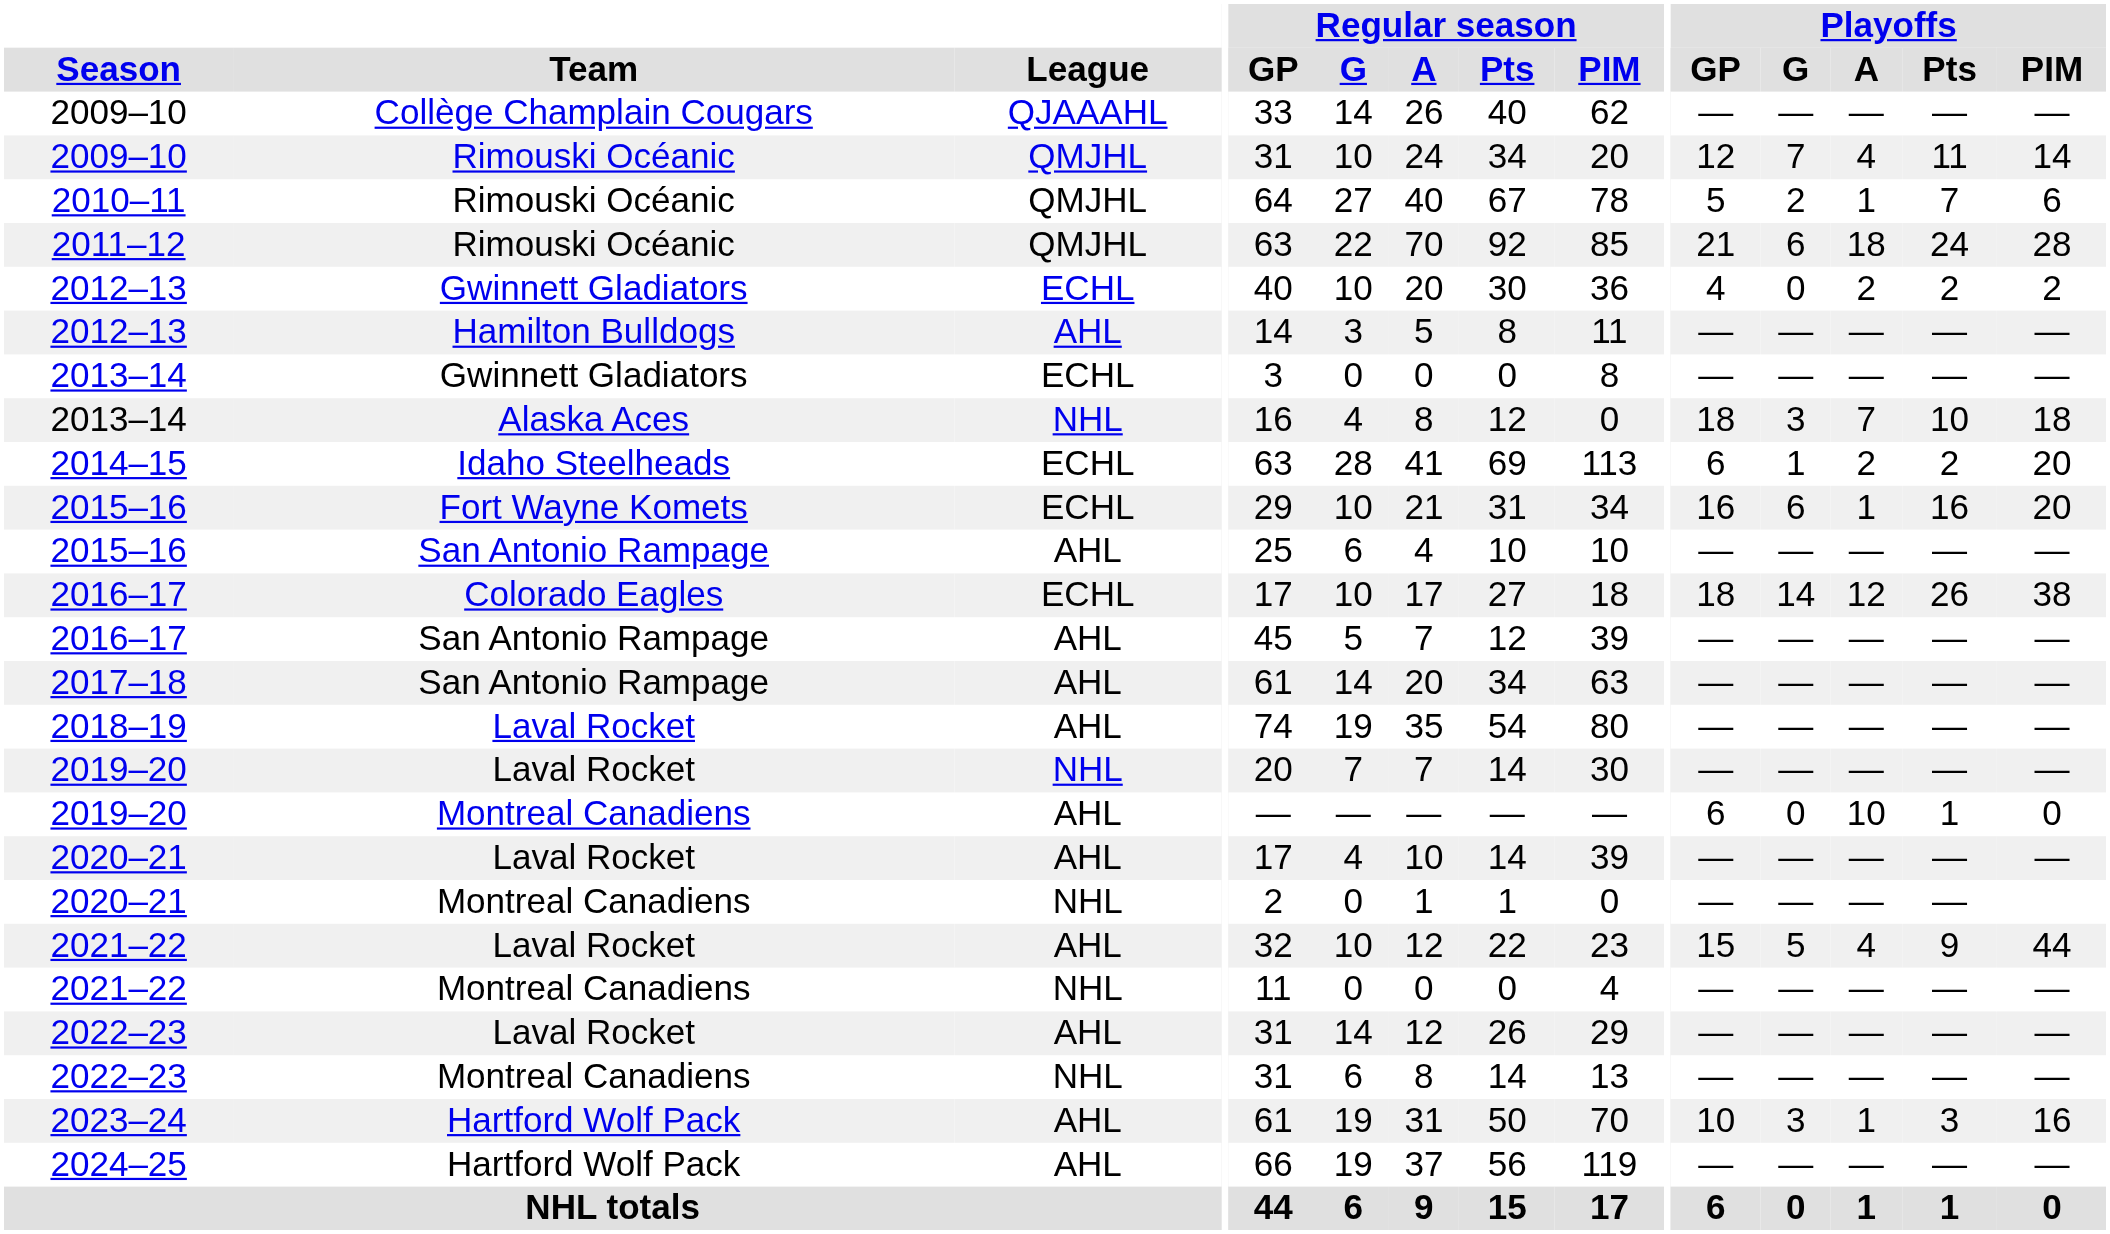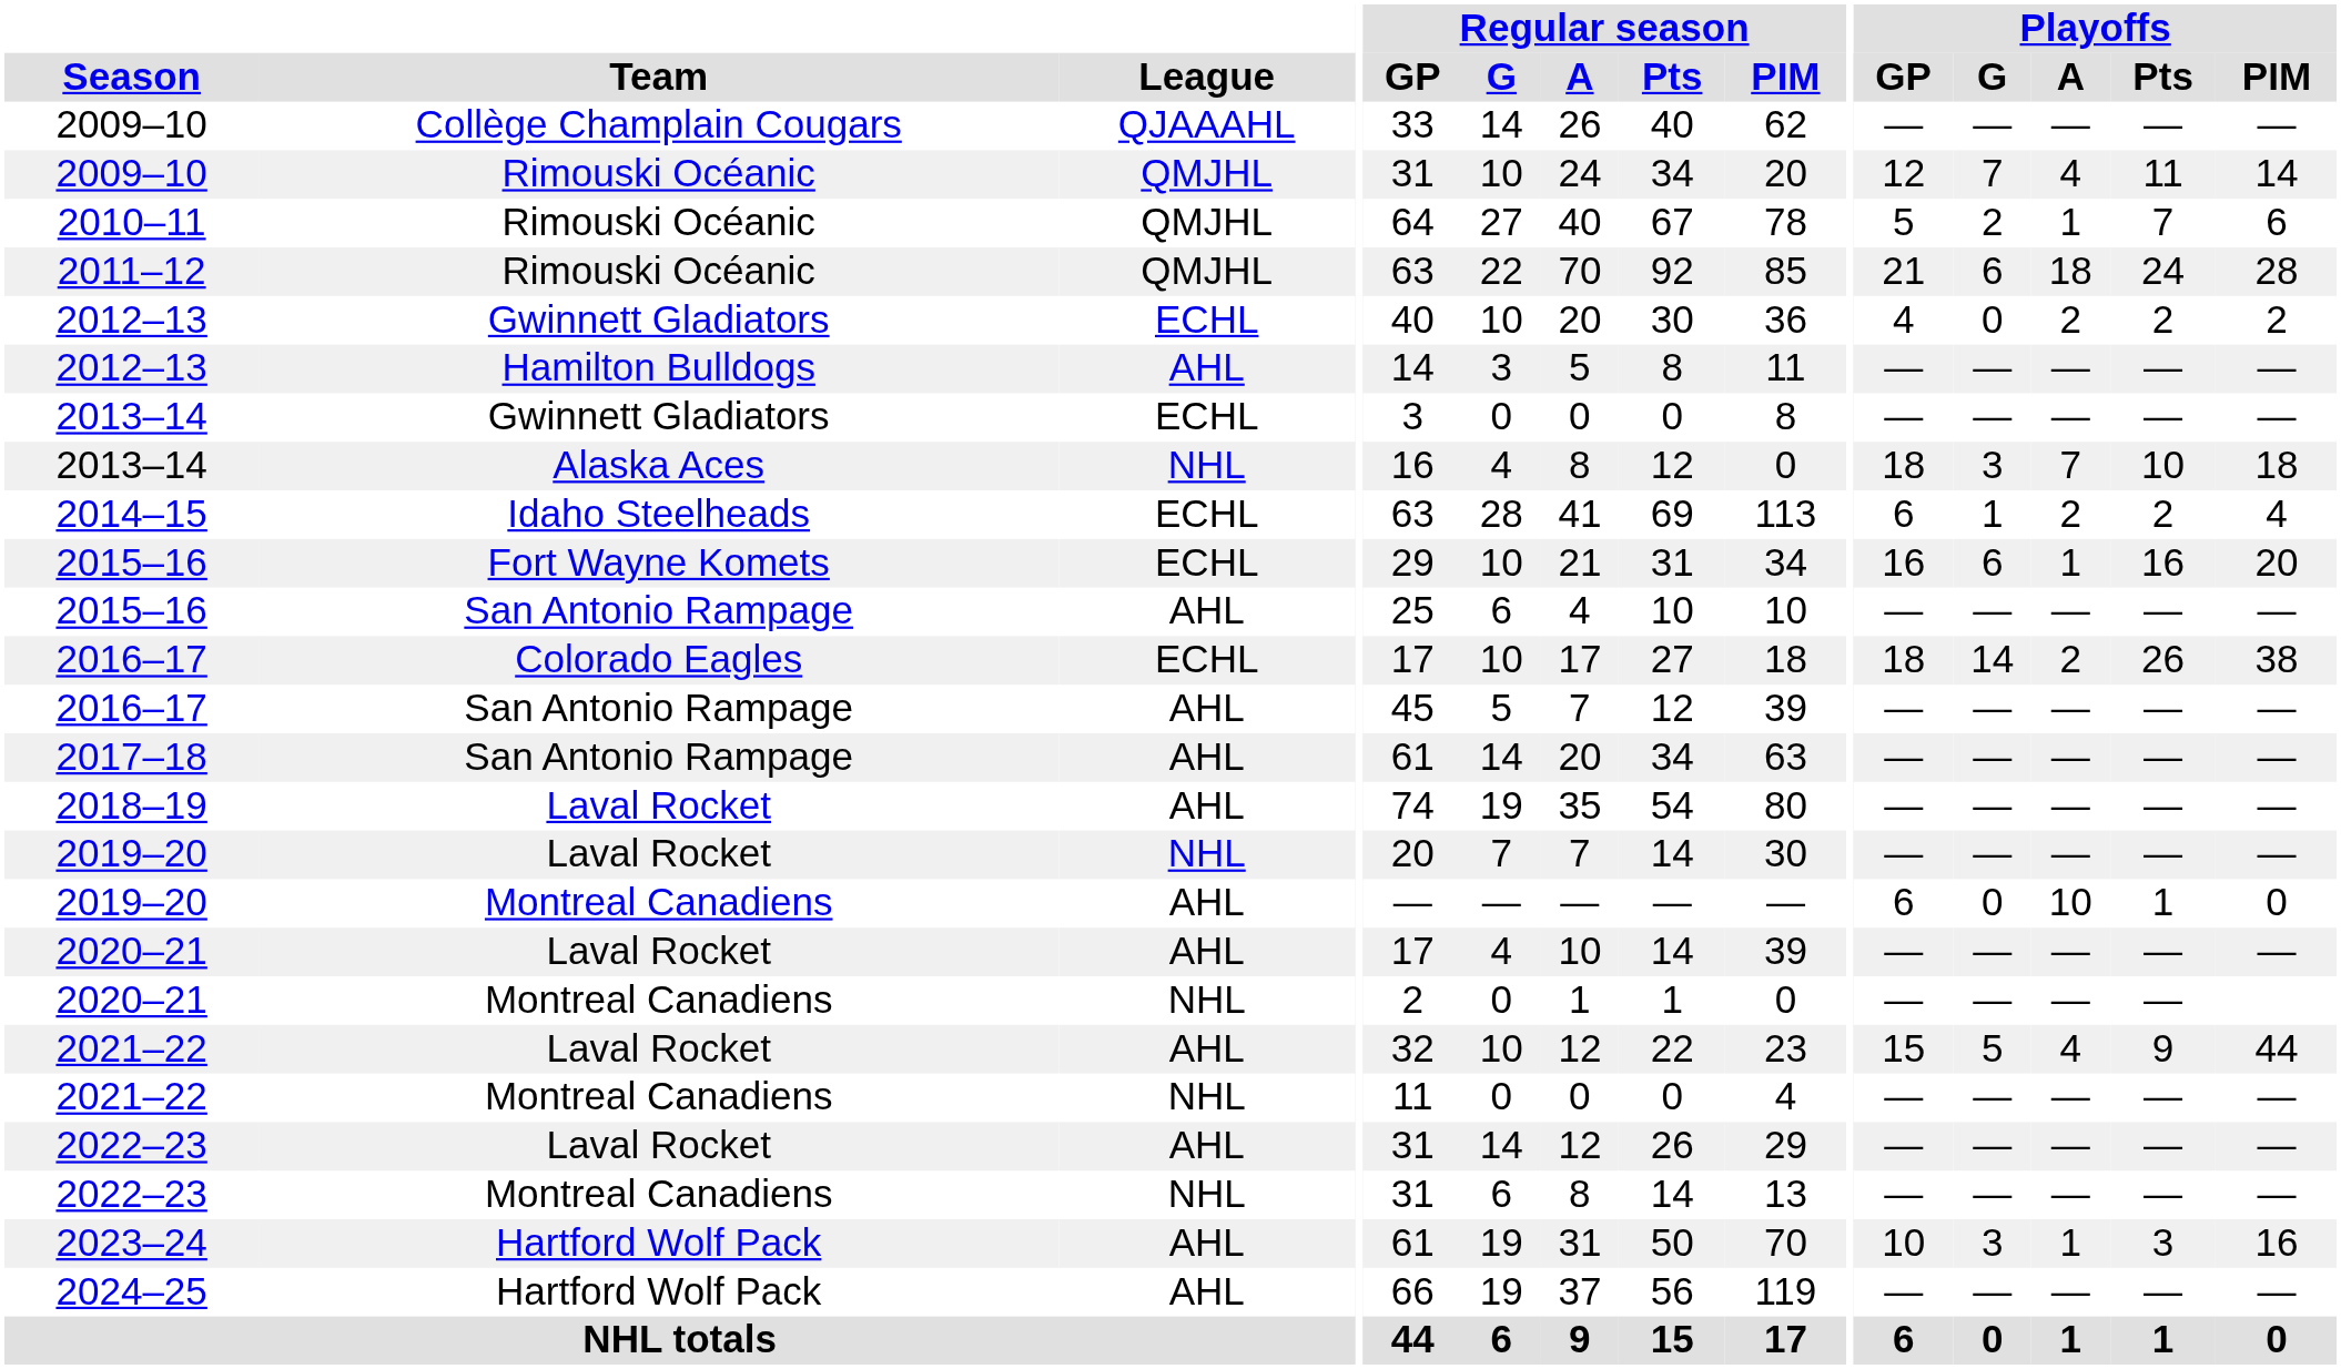 <table border="0" cellpadding="1" cellspacing="0" style="text-align:center; width:60em">
 <tr bgcolor="#e0e0e0">
 <th colspan="3" bgcolor="#ffffff"></th>
 <th rowspan="99" bgcolor="#ffffff"></th>
 <th colspan="5"><a href='#'>Regular season</a></th>
 <th rowspan="99" bgcolor="#ffffff"></th>
 <th colspan="5"><a href='#'>Playoffs</a></th>
 </tr>
 <tr bgcolor="#e0e0e0">
 <th><a href='#'>Season</a></th>
 <th>Team</th>
 <th>League</th>
 <th>GP</th>
 <th><a href='#'>G</a></th>
 <th><a href='#'>A</a></th>
 <th><a href='#'>Pts</a></th>
 <th><a href='#'>PIM</a></th>
 <th>GP</th>
 <th>G</th>
 <th>A</th>
 <th>Pts</th>
 <th>PIM</th>
 </tr>
 <tr>
 <td>2009–10</td>
 <td><a href='#'>Collège Champlain Cougars</a></td>
 <td><a href='#'>QJAAAHL</a></td>
 <td>33</td>
 <td>14</td>
 <td>26</td>
 <td>40</td>
 <td>62</td>
 <td>—</td>
 <td>—</td>
 <td>—</td>
 <td>—</td>
 <td>—</td>
 </tr>
 <tr bgcolor="#f0f0f0">
 <td><a href='#'>2009–10</a></td>
 <td><a href='#'>Rimouski Océanic</a></td>
 <td><a href='#'>QMJHL</a></td>
 <td>31</td>
 <td>10</td>
 <td>24</td>
 <td>34</td>
 <td>20</td>
 <td>12</td>
 <td>7</td>
 <td>4</td>
 <td>11</td>
 <td>14</td>
 </tr>
 <tr>
 <td><a href='#'>2010–11</a></td>
 <td>Rimouski Océanic</td>
 <td>QMJHL</td>
 <td>64</td>
 <td>27</td>
 <td>40</td>
 <td>67</td>
 <td>78</td>
 <td>5</td>
 <td>2</td>
 <td>1</td>
 <td>7</td>
 <td>6</td>
 </tr>
 <tr bgcolor="#f0f0f0">
 <td><a href='#'>2011–12</a></td>
 <td>Rimouski Océanic</td>
 <td>QMJHL</td>
 <td>63</td>
 <td>22</td>
 <td>70</td>
 <td>92</td>
 <td>85</td>
 <td>21</td>
 <td>6</td>
 <td>18</td>
 <td>24</td>
 <td>28</td>
 </tr>
 <tr>
 <td><a href='#'>2012–13</a></td>
 <td><a href='#'>Gwinnett Gladiators</a></td>
 <td><a href='#'>ECHL</a></td>
 <td>40</td>
 <td>10</td>
 <td>20</td>
 <td>30</td>
 <td>36</td>
 <td>4</td>
 <td>0</td>
 <td>2</td>
 <td>2</td>
 <td>2</td>
 </tr>
 <tr bgcolor="#f0f0f0">
 <td><a href='#'>2012–13</a></td>
 <td><a href='#'>Hamilton Bulldogs</a></td>
 <td><a href='#'>AHL</a></td>
 <td>14</td>
 <td>3</td>
 <td>5</td>
 <td>8</td>
 <td>11</td>
 <td>—</td>
 <td>—</td>
 <td>—</td>
 <td>—</td>
 <td>—</td>
 </tr>
 <tr>
 <td><a href='#'>2013–14</a></td>
 <td>Gwinnett Gladiators</td>
 <td>ECHL</td>
 <td>3</td>
 <td>0</td>
 <td>0</td>
 <td>0</td>
 <td>8</td>
 <td>—</td>
 <td>—</td>
 <td>—</td>
 <td>—</td>
 <td>—</td>
 </tr>
 <tr bgcolor="#f0f0f0">
 <td>2013–14</td>
 <td><a href='#'>Alaska Aces</a></td>
 <td><a href='#'>NHL</a></td>
 <td>16</td>
 <td>4</td>
 <td>8</td>
 <td>12</td>
 <td>0</td>
 <td>18</td>
 <td>3</td>
 <td>7</td>
 <td>10</td>
 <td>18</td>
 </tr>
 <tr>
 <td><a href='#'>2014–15</a></td>
 <td><a href='#'>Idaho Steelheads</a></td>
 <td>ECHL</td>
 <td>63</td>
 <td>28</td>
 <td>41</td>
 <td>69</td>
 <td>113</td>
 <td>6</td>
 <td>1</td>
 <td>2</td>
 <td>2</td>
-<td>20</td>
+<td>4</td>
 </tr>
 <tr bgcolor="#f0f0f0">
 <td><a href='#'>2015–16</a></td>
 <td><a href='#'>Fort Wayne Komets</a></td>
 <td>ECHL</td>
 <td>29</td>
 <td>10</td>
 <td>21</td>
 <td>31</td>
 <td>34</td>
 <td>16</td>
 <td>6</td>
 <td>1</td>
 <td>16</td>
 <td>20</td>
 </tr>
 <tr>
 <td><a href='#'>2015–16</a></td>
 <td><a href='#'>San Antonio Rampage</a></td>
 <td>AHL</td>
 <td>25</td>
 <td>6</td>
 <td>4</td>
 <td>10</td>
 <td>10</td>
 <td>—</td>
 <td>—</td>
 <td>—</td>
 <td>—</td>
 <td>—</td>
 </tr>
 <tr bgcolor="#f0f0f0">
 <td><a href='#'>2016–17</a></td>
 <td><a href='#'>Colorado Eagles</a></td>
 <td>ECHL</td>
 <td>17</td>
 <td>10</td>
 <td>17</td>
 <td>27</td>
 <td>18</td>
 <td>18</td>
 <td>14</td>
-<td>12</td>
+<td>2</td>
 <td>26</td>
 <td>38</td>
 </tr>
 <tr>
 <td><a href='#'>2016–17</a></td>
 <td>San Antonio Rampage</td>
 <td>AHL</td>
 <td>45</td>
 <td>5</td>
 <td>7</td>
 <td>12</td>
 <td>39</td>
 <td>—</td>
 <td>—</td>
 <td>—</td>
 <td>—</td>
 <td>—</td>
 </tr>
 <tr bgcolor="#f0f0f0">
 <td><a href='#'>2017–18</a></td>
 <td>San Antonio Rampage</td>
 <td>AHL</td>
 <td>61</td>
 <td>14</td>
 <td>20</td>
 <td>34</td>
 <td>63</td>
 <td>—</td>
 <td>—</td>
 <td>—</td>
 <td>—</td>
 <td>—</td>
 </tr>
 <tr>
 <td><a href='#'>2018–19</a></td>
 <td><a href='#'>Laval Rocket</a></td>
 <td>AHL</td>
 <td>74</td>
 <td>19</td>
 <td>35</td>
 <td>54</td>
 <td>80</td>
 <td>—</td>
 <td>—</td>
 <td>—</td>
 <td>—</td>
 <td>—</td>
 </tr>
 <tr bgcolor="#f0f0f0">
 <td><a href='#'>2019–20</a></td>
 <td>Laval Rocket</td>
 <td><a href='#'>NHL</a></td>
 <td>20</td>
 <td>7</td>
 <td>7</td>
 <td>14</td>
 <td>30</td>
 <td>—</td>
 <td>—</td>
 <td>—</td>
 <td>—</td>
 <td>—</td>
 </tr>
 <tr>
 <td><a href='#'>2019–20</a></td>
 <td><a href='#'>Montreal Canadiens</a></td>
 <td>AHL</td>
 <td>—</td>
 <td>—</td>
 <td>—</td>
 <td>—</td>
 <td>—</td>
 <td>6</td>
 <td>0</td>
 <td>10</td>
 <td>1</td>
 <td>0</td>
 </tr>
 <tr bgcolor="#f0f0f0">
 <td><a href='#'>2020–21</a></td>
 <td>Laval Rocket</td>
 <td>AHL</td>
 <td>17</td>
 <td>4</td>
 <td>10</td>
 <td>14</td>
 <td>39</td>
 <td>—</td>
 <td>—</td>
 <td>—</td>
 <td>—</td>
 <td>—</td>
 </tr>
 <tr>
 <td><a href='#'>2020–21</a></td>
 <td>Montreal Canadiens</td>
 <td>NHL</td>
 <td>2</td>
 <td>0</td>
 <td>1</td>
 <td>1</td>
 <td>0</td>
 <td>—</td>
 <td>—</td>
 <td —>—</td>
 <td>—</td>
 </tr>
 <tr bgcolor="#f0f0f0">
 <td><a href='#'>2021–22</a></td>
 <td>Laval Rocket</td>
 <td>AHL</td>
 <td>32</td>
 <td>10</td>
 <td>12</td>
 <td>22</td>
 <td>23</td>
 <td>15</td>
 <td>5</td>
 <td>4</td>
 <td>9</td>
 <td>44</td>
 </tr>
 <tr>
 <td><a href='#'>2021–22</a></td>
 <td>Montreal Canadiens</td>
 <td>NHL</td>
 <td>11</td>
 <td>0</td>
 <td>0</td>
 <td>0</td>
 <td>4</td>
 <td>—</td>
 <td>—</td>
 <td>—</td>
 <td>—</td>
 <td>—</td>
 </tr>
 <tr bgcolor="#f0f0f0">
 <td><a href='#'>2022–23</a></td>
 <td>Laval Rocket</td>
 <td>AHL</td>
 <td>31</td>
 <td>14</td>
 <td>12</td>
 <td>26</td>
 <td>29</td>
 <td>—</td>
 <td>—</td>
 <td>—</td>
 <td>—</td>
 <td>—</td>
 </tr>
 <tr>
 <td><a href='#'>2022–23</a></td>
 <td>Montreal Canadiens</td>
 <td>NHL</td>
 <td>31</td>
 <td>6</td>
 <td>8</td>
 <td>14</td>
 <td>13</td>
 <td>—</td>
 <td>—</td>
 <td>—</td>
 <td>—</td>
 <td>—</td>
 </tr>
 <tr bgcolor="#f0f0f0">
 <td><a href='#'>2023–24</a></td>
 <td><a href='#'>Hartford Wolf Pack</a></td>
 <td>AHL</td>
 <td>61</td>
 <td>19</td>
 <td>31</td>
 <td>50</td>
 <td>70</td>
 <td>10</td>
 <td>3</td>
 <td>1</td>
 <td>3</td>
 <td>16</td>
 </tr>
 <tr>
 <td><a href='#'>2024–25</a></td>
 <td>Hartford Wolf Pack</td>
 <td>AHL</td>
 <td>66</td>
 <td>19</td>
 <td>37</td>
 <td>56</td>
 <td>119</td>
 <td>—</td>
 <td>—</td>
 <td>—</td>
 <td>—</td>
 <td>—</td>
 </tr>
 <tr bgcolor="#e0e0e0">
 <th colspan="3">NHL totals</th>
 <th>44</th>
 <th>6</th>
 <th>9</th>
 <th>15</th>
 <th>17</th>
 <th>6</th>
 <th>0</th>
 <th>1</th>
 <th>1</th>
 <th>0</th>
 </tr>
 </table>
